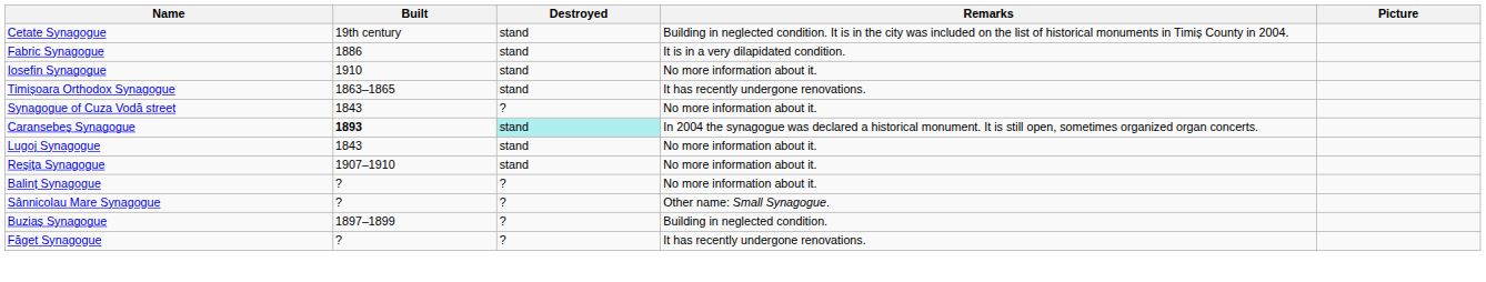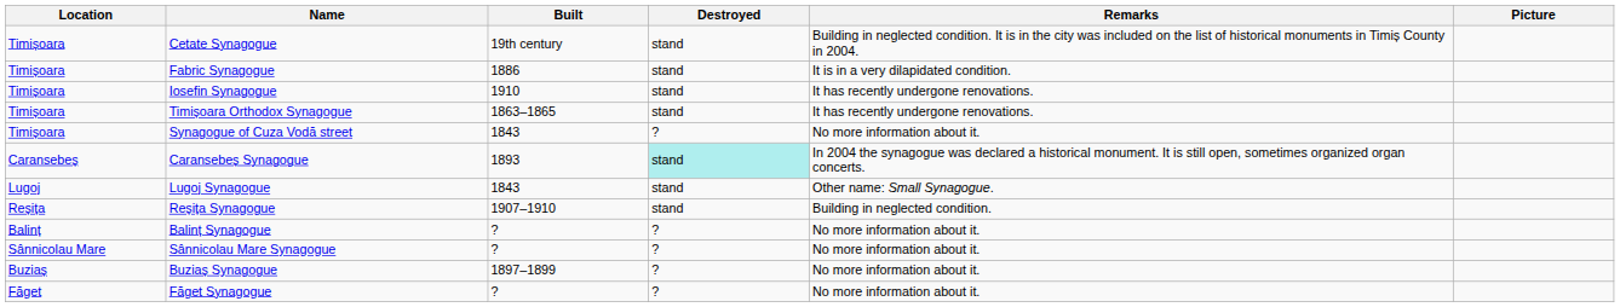 <table class="wikitable sortable" width="100%">
 <tr>
+<th width="10%">Location</th>
 <th width="20%">Name</th>
 <th width="10%">Built</th>
 <th width="10%">Destroyed</th>
 <th width="40%" class="unsortable">Remarks</th>
 <th width="10%" class="unsortable">Picture</th>
 </tr>
 <tr>
+<td><a href='#'>Timișoara</a></td>
 <td><a href='#'>Cetate Synagogue</a></td>
 <td>19th century</td>
 <td>stand</td>
 <td>Building in neglected condition. It is in the city was included on the list of historical monuments in Timiș County in 2004.</td>
 <td></td>
 </tr>
 <tr>
+<td><a href='#'>Timișoara</a></td>
 <td><a href='#'>Fabric Synagogue</a></td>
 <td>1886</td>
 <td>stand</td>
 <td>It is in a very dilapidated condition.</td>
 <td></td>
 </tr>
 <tr>
+<td><a href='#'>Timișoara</a></td>
 <td><a href='#'>Iosefin Synagogue</a></td>
 <td>1910</td>
 <td>stand</td>
-<td>No more information about it.</td>
+<td>It has recently undergone renovations.</td>
 <td></td>
 </tr>
 <tr>
+<td><a href='#'>Timișoara</a></td>
 <td><a href='#'>Timișoara Orthodox Synagogue</a></td>
 <td>1863–1865</td>
 <td>stand</td>
 <td>It has recently undergone renovations.</td>
 <td></td>
 </tr>
 <tr>
+<td><a href='#'>Timișoara</a></td>
 <td><a href='#'>Synagogue of Cuza Vodă street</a></td>
 <td>1843</td>
 <td>?</td>
 <td>No more information about it.</td>
 <td></td>
 </tr>
 <tr>
+<td><a href='#'>Caransebeș</a></td>
 <td><a href='#'>Caransebeș Synagogue</a></td>
-<td><strong>1893</strong></td>
+<td>1893</td>
 <td style="background: paleturquoise;">stand</td>
 <td>In 2004 the synagogue was declared a historical monument. It is still open, sometimes organized organ concerts.</td>
 <td></td>
 </tr>
 <tr>
+<td><a href='#'>Lugoj</a></td>
 <td><a href='#'>Lugoj Synagogue</a></td>
 <td>1843</td>
 <td>stand</td>
-<td>No more information about it.</td>
+<td>Other name: <em>Small Synagogue</em>.</td>
 <td></td>
 </tr>
 <tr>
+<td><a href='#'>Reșița</a></td>
 <td><a href='#'>Reșița Synagogue</a></td>
 <td>1907–1910</td>
 <td>stand</td>
-<td>No more information about it.</td>
+<td>Building in neglected condition.</td>
 <td></td>
 </tr>
 <tr>
+<td><a href='#'>Balinț</a></td>
 <td><a href='#'>Balinț Synagogue</a></td>
 <td>?</td>
 <td>?</td>
 <td>No more information about it.</td>
 <td></td>
 </tr>
 <tr>
+<td><a href='#'>Sânnicolau Mare</a></td>
 <td><a href='#'>Sânnicolau Mare Synagogue</a></td>
 <td>?</td>
 <td>?</td>
-<td>Other name: <em>Small Synagogue</em>.</td>
+<td>No more information about it.</td>
 <td></td>
 </tr>
 <tr>
+<td><a href='#'>Buziaș</a></td>
 <td><a href='#'>Buziaș Synagogue</a></td>
 <td>1897–1899</td>
 <td>?</td>
-<td>Building in neglected condition.</td>
+<td>No more information about it.</td>
 <td></td>
 </tr>
 <tr>
+<td><a href='#'>Făget</a></td>
 <td><a href='#'>Făget Synagogue</a></td>
 <td>?</td>
 <td>?</td>
-<td>It has recently undergone renovations.</td>
+<td>No more information about it.</td>
 <td></td>
 </tr>
 </table>
